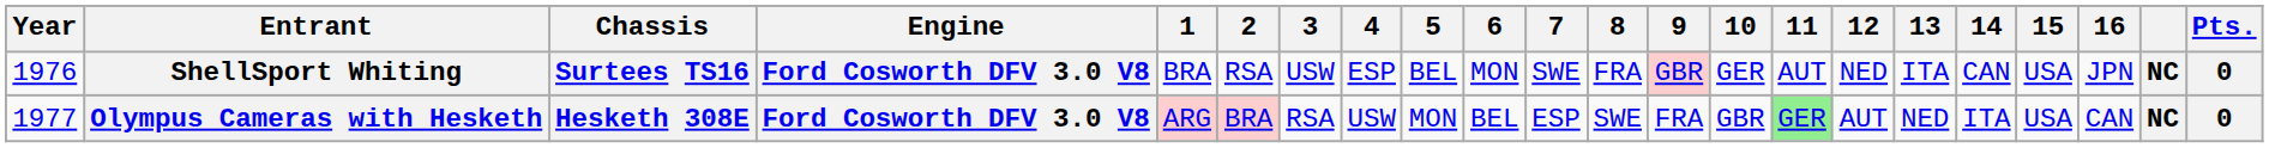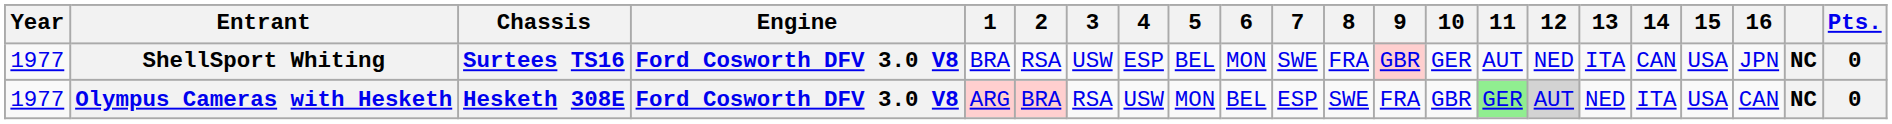 <table class="wikitable" style="text-align:center; font-size:90%">
 <tr>
 <th>Year</th>
 <th>Entrant</th>
 <th>Chassis</th>
 <th>Engine</th>
 <th>1</th>
 <th>2</th>
 <th>3</th>
 <th>4</th>
 <th>5</th>
 <th>6</th>
 <th>7</th>
 <th>8</th>
 <th>9</th>
 <th>10</th>
 <th>11</th>
 <th>12</th>
 <th>13</th>
 <th>14</th>
 <th>15</th>
 <th>16</th>
 <th></th>
 <th><a href='#'>Pts.</a></th>
 </tr>
 <tr>
-<td><a href='#'>1976</a></td>
+<td><a href='#'>1977</a></td>
 <th>ShellSport Whiting</th>
 <th><a href='#'>Surtees</a> <a href='#'>TS16</a></th>
 <th><a href='#'>Ford Cosworth DFV</a> 3.0 <a href='#'>V8</a></th>
 <td><a href='#'>BRA</a></td>
 <td><a href='#'>RSA</a></td>
 <td><a href='#'>USW</a></td>
 <td><a href='#'>ESP</a></td>
 <td><a href='#'>BEL</a></td>
 <td><a href='#'>MON</a></td>
 <td><a href='#'>SWE</a></td>
 <td><a href='#'>FRA</a></td>
 <td style="background:#FFCFCF;"><a href='#'>GBR</a><br></td>
 <td><a href='#'>GER</a></td>
 <td><a href='#'>AUT</a></td>
 <td><a href='#'>NED</a></td>
 <td><a href='#'>ITA</a></td>
 <td><a href='#'>CAN</a></td>
 <td><a href='#'>USA</a></td>
 <td><a href='#'>JPN</a></td>
 <th>NC</th>
 <th>0</th>
 </tr>
 <tr>
 <td><a href='#'>1977</a></td>
 <th><a href='#'>Olympus Cameras</a> <a href='#'>with Hesketh</a></th>
 <th><a href='#'>Hesketh</a> <a href='#'>308E</a></th>
 <th><a href='#'>Ford Cosworth DFV</a> 3.0 <a href='#'>V8</a></th>
 <td style="background:#FFCFCF;"><a href='#'>ARG</a><br></td>
 <td style="background:#FFCFCF;"><a href='#'>BRA</a><br></td>
 <td><a href='#'>RSA</a></td>
 <td><a href='#'>USW</a></td>
 <td><a href='#'>MON</a></td>
 <td><a href='#'>BEL</a></td>
 <td><a href='#'>ESP</a></td>
 <td><a href='#'>SWE</a></td>
 <td><a href='#'>FRA</a></td>
 <td><a href='#'>GBR</a></td>
 <td style="background: lightgreen;"><a href='#'>GER</a></td>
-<td><a href='#'>AUT</a></td>
+<td style="background: lightgrey;"><a href='#'>AUT</a></td>
 <td><a href='#'>NED</a></td>
 <td><a href='#'>ITA</a></td>
 <td><a href='#'>USA</a></td>
 <td><a href='#'>CAN</a></td>
 <th>NC</th>
 <th>0</th>
 </tr>
 </table>
